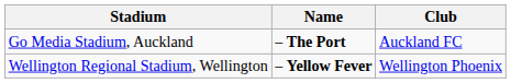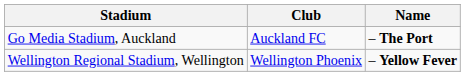 <table class="wikitable">
 <tr>
 <th>Stadium</th>
+<th>Club</th>
 <th>Name</th>
-<th>Club</th>
 </tr>
 <tr>
 <td><a href='#'>Go Media Stadium</a>, Auckland</td>
+<td><a href='#'>Auckland FC</a></td>
 <td>– <strong>The Port</strong></td>
-<td><a href='#'>Auckland FC</a></td>
 </tr>
 <tr>
 <td><a href='#'>Wellington Regional Stadium</a>, Wellington</td>
+<td><a href='#'>Wellington Phoenix</a></td>
 <td>– <strong>Yellow Fever</strong></td>
-<td><a href='#'>Wellington Phoenix</a></td>
 </tr>
 </table>
